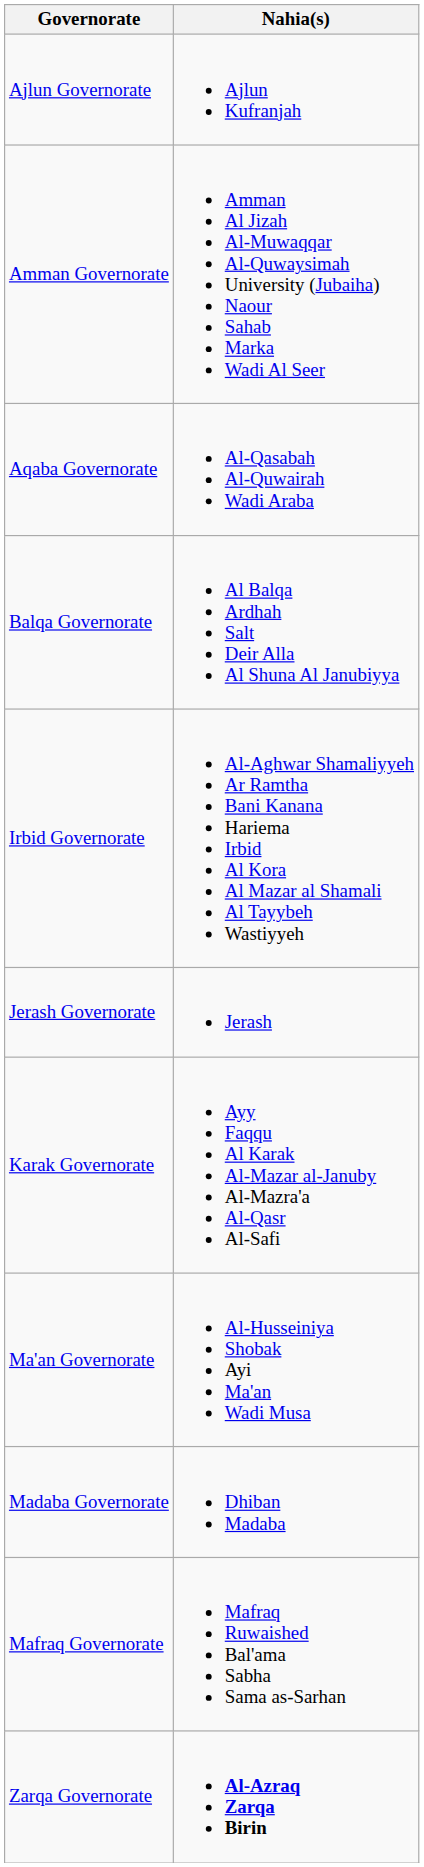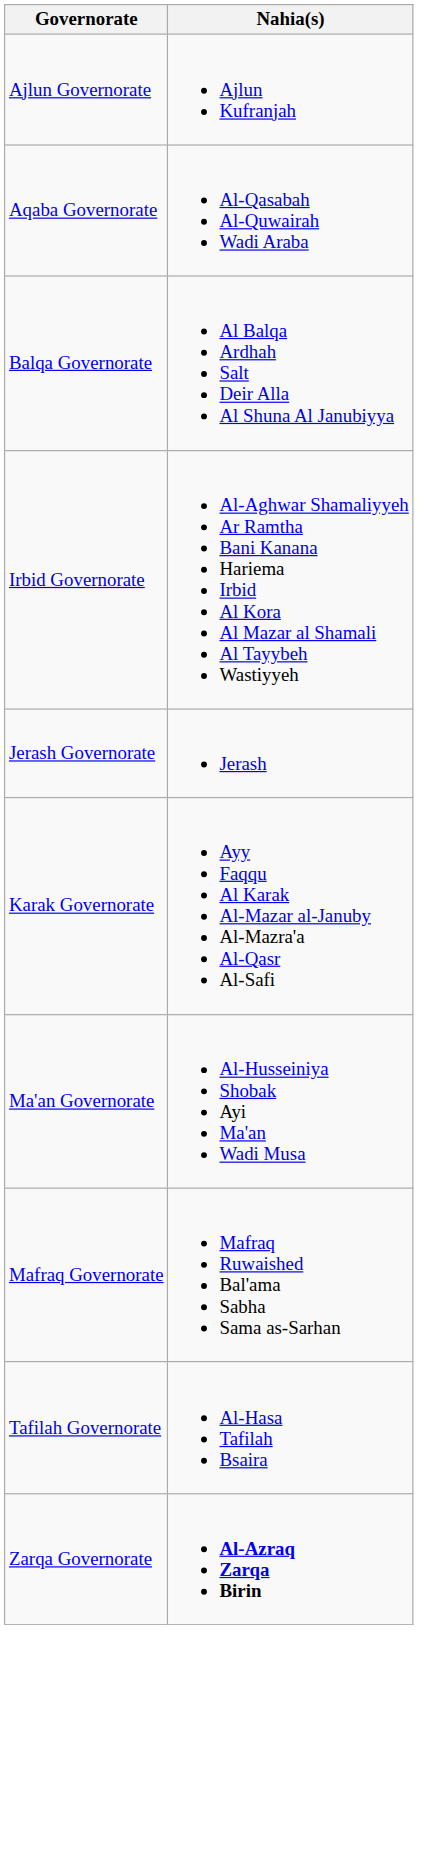 <table class="wikitable">
 <tr>
 <th>Governorate</th>
 <th>Nahia(s)</th>
 </tr>
 <tr>
 <td><a href='#'>Ajlun Governorate</a></td>
 <td><br><ul><li><a href='#'>Ajlun</a></li><li><a href='#'>Kufranjah</a></li></ul></td>
-</tr>
-<tr>
-<td><a href='#'>Amman Governorate</a></td>
-<td><br><ul><li><a href='#'>Amman</a></li><li><a href='#'>Al Jizah</a></li><li><a href='#'>Al-Muwaqqar</a></li><li><a href='#'>Al-Quwaysimah</a></li><li>University (<a href='#'>Jubaiha</a>)</li><li><a href='#'>Naour</a></li><li><a href='#'>Sahab</a></li><li><a href='#'>Marka</a></li><li><a href='#'>Wadi Al Seer</a></li></ul></td>
 </tr>
 <tr>
 <td><a href='#'>Aqaba Governorate</a></td>
 <td><br><ul><li><a href='#'>Al-Qasabah</a></li><li><a href='#'>Al-Quwairah</a></li><li><a href='#'>Wadi Araba</a></li></ul></td>
 </tr>
 <tr>
 <td><a href='#'>Balqa Governorate</a></td>
 <td><br><ul><li><a href='#'>Al Balqa</a></li><li><a href='#'>Ardhah</a></li><li><a href='#'>Salt</a></li><li><a href='#'>Deir Alla</a></li><li><a href='#'>Al Shuna Al Janubiyya</a></li></ul></td>
 </tr>
 <tr>
 <td><a href='#'>Irbid Governorate</a></td>
 <td><br><ul><li><a href='#'>Al-Aghwar Shamaliyyeh</a></li><li><a href='#'>Ar Ramtha</a></li><li><a href='#'>Bani Kanana</a></li><li>Hariema</li><li><a href='#'>Irbid</a></li><li><a href='#'>Al Kora</a></li><li><a href='#'>Al Mazar al Shamali</a></li><li><a href='#'>Al Tayybeh</a></li><li>Wastiyyeh</li></ul></td>
 </tr>
 <tr>
 <td><a href='#'>Jerash Governorate</a></td>
 <td><br><ul><li><a href='#'>Jerash</a></li></ul></td>
 </tr>
 <tr>
 <td><a href='#'>Karak Governorate</a></td>
 <td><br><ul><li><a href='#'>Ayy</a></li><li><a href='#'>Faqqu</a></li><li><a href='#'>Al Karak</a></li><li><a href='#'>Al-Mazar al-Januby</a></li><li>Al-Mazra'a</li><li><a href='#'>Al-Qasr</a></li><li>Al-Safi</li></ul></td>
 </tr>
 <tr>
 <td><a href='#'>Ma'an Governorate</a></td>
 <td><br><ul><li><a href='#'>Al-Husseiniya</a></li><li><a href='#'>Shobak</a></li><li>Ayi</li><li><a href='#'>Ma'an</a></li><li><a href='#'>Wadi Musa</a></li></ul></td>
 </tr>
 <tr>
-<td><a href='#'>Madaba Governorate</a></td>
-<td><br><ul><li><a href='#'>Dhiban</a></li><li><a href='#'>Madaba</a></li></ul></td>
+<td><a href='#'>Mafraq Governorate</a></td>
+<td><br><ul><li><a href='#'>Mafraq</a></li><li><a href='#'>Ruwaished</a></li><li>Bal'ama</li><li>Sabha</li><li>Sama as-Sarhan</li></ul></td>
 </tr>
 <tr>
-<td><a href='#'>Mafraq Governorate</a></td>
-<td><br><ul><li><a href='#'>Mafraq</a></li><li><a href='#'>Ruwaished</a></li><li>Bal'ama</li><li>Sabha</li><li>Sama as-Sarhan</li></ul></td>
+<td><a href='#'>Tafilah Governorate</a></td>
+<td><br><ul><li><a href='#'>Al-Hasa</a></li><li><a href='#'>Tafilah</a></li><li><a href='#'>Bsaira</a></li></ul></td>
 </tr>
 <tr>
 <td><a href='#'>Zarqa Governorate</a></td>
 <td><strong><br><ul><li><a href='#'>Al-Azraq</a></li><li><a href='#'>Zarqa</a></li><li>Birin</li></ul></strong></td>
 </tr>
 </table>
